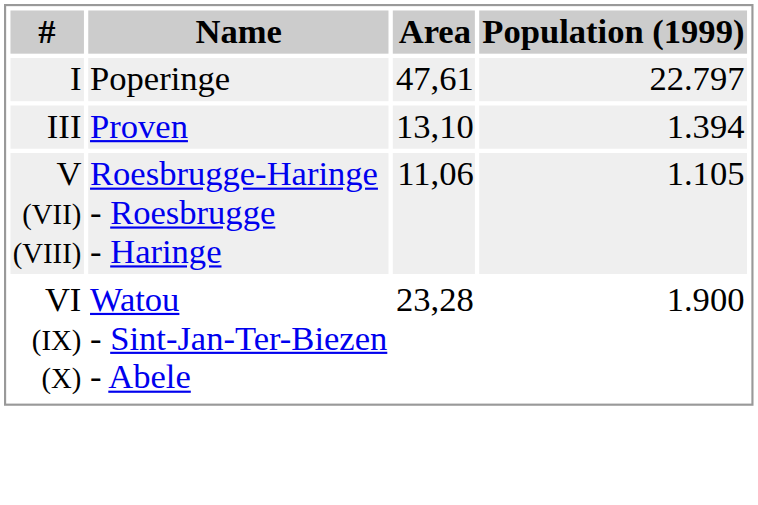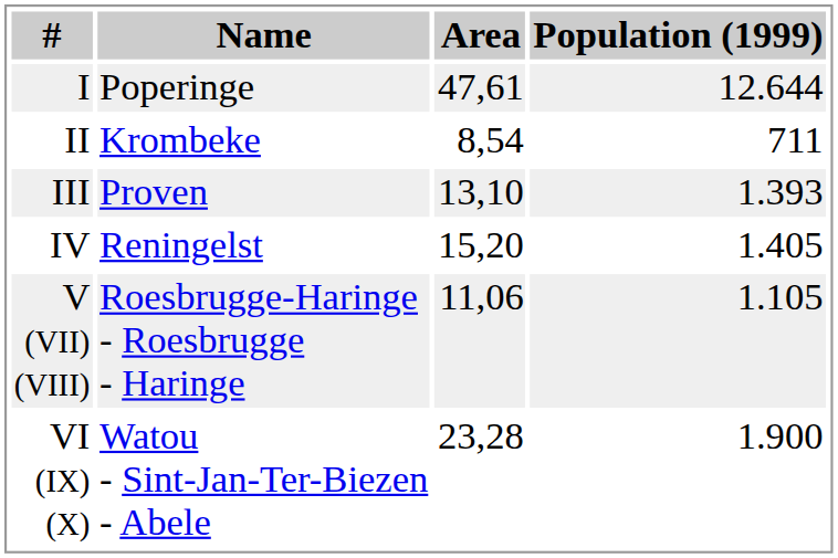 <table border="0" style="border:1px solid #999; background:#fff;">
 <tr style="text-align:center; background:#ccc;">
 <th>#</th>
 <th>Name</th>
 <th>Area</th>
 <th>Population (1999)</th>
 </tr>
 <tr style="text-align:right; background:#efefef;">
 <td>I</td>
 <td style="text-align:left;">Poperinge</td>
 <td>47,61</td>
-<td>22.797</td>
+<td>12.644</td>
+</tr>
+<tr style="text-align:right;">
+<td>II</td>
+<td style="text-align:left;"><a href='#'>Krombeke</a></td>
+<td>8,54</td>
+<td>711</td>
 </tr>
 <tr style="text-align:right; background:#efefef;">
 <td>III</td>
 <td style="text-align:left;"><a href='#'>Proven</a></td>
 <td>13,10</td>
-<td>1.394</td>
+<td>1.393</td>
+</tr>
+<tr style="text-align:right;">
+<td>IV</td>
+<td style="text-align:left;"><a href='#'>Reningelst</a></td>
+<td>15,20</td>
+<td>1.405</td>
 </tr>
 <tr style="text-align:right; background:#efefef;">
 <td>V <br><small>(VII)</small> <br> <small>(VIII)</small></td>
 <td style="text-align:left;"><a href='#'>Roesbrugge-Haringe</a> <br> - <a href='#'>Roesbrugge</a> <br> - <a href='#'>Haringe</a></td>
 <td>11,06 <br> <br> </td>
 <td>1.105<br> <br> </td>
 </tr>
 <tr style="text-align:right;">
 <td>VI <br><small>(IX)</small> <br> <small>(X)</small></td>
 <td style="text-align:left;"><a href='#'>Watou</a> <br> - <a href='#'>Sint-Jan-Ter-Biezen</a> <br> - <a href='#'>Abele</a></td>
 <td>23,28 <br> <br> </td>
 <td>1.900 <br> <br> </td>
 </tr>
 </table>
